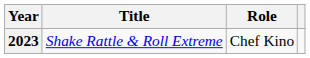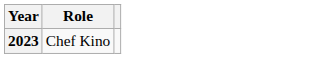 <table class="wikitable sortable plainrowheaders">
 <tr>
 <th Scope="col">Year</th>
-<th Scope="col">Title</th>
 <th Scope="col">Role</th>
 <th Scope="col"></th>
 </tr>
 <tr>
 <th Scope="row">2023</th>
-<td><em><a href='#'>Shake Rattle & Roll Extreme</a></em></td>
 <td>Chef Kino</td>
 <td></td>
 </tr>
 </table>
